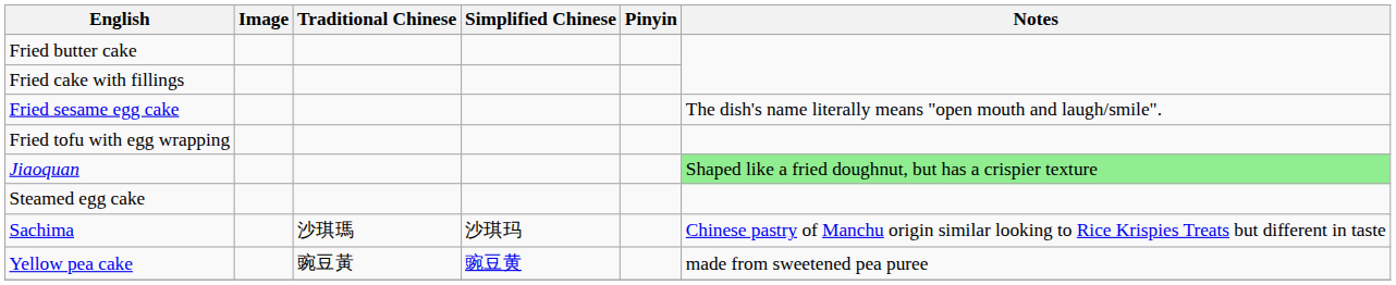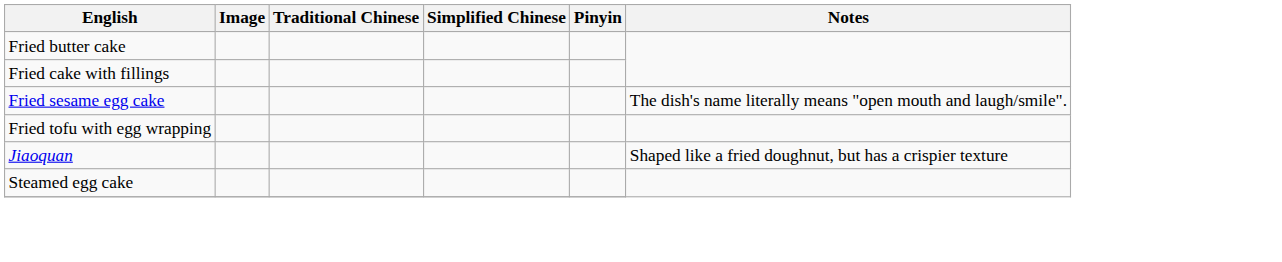 <table class="wikitable">
 <tr>
 <th>English</th>
 <th>Image</th>
 <th>Traditional Chinese</th>
 <th>Simplified Chinese</th>
 <th>Pinyin</th>
 <th>Notes</th>
 </tr>
 <tr>
 <td>Fried butter cake</td>
 <td></td>
 <td></td>
 <td></td>
 <td></td>
 </tr>
 <tr>
 <td>Fried cake with fillings</td>
 <td></td>
 <td></td>
 <td></td>
 <td></td>
 </tr>
 <tr>
 <td><a href='#'>Fried sesame egg cake</a></td>
 <td></td>
 <td></td>
 <td></td>
 <td></td>
 <td>The dish's name literally means "open mouth and laugh/smile".</td>
 </tr>
 <tr>
 <td>Fried tofu with egg wrapping</td>
 <td></td>
 <td></td>
 <td></td>
 <td></td>
 <td></td>
 </tr>
 <tr>
 <td><em><a href='#'>Jiaoquan</a></em></td>
 <td></td>
 <td></td>
 <td></td>
 <td></td>
-<td style="background: lightgreen;">Shaped like a fried doughnut, but has a crispier texture</td>
+<td>Shaped like a fried doughnut, but has a crispier texture</td>
 </tr>
 <tr>
 <td>Steamed egg cake</td>
 <td></td>
 <td></td>
 <td></td>
 <td></td>
 </tr>
 <tr>
-<td><a href='#'>Sachima</a></td>
-<td></td>
-<td>沙琪瑪</td>
-<td>沙琪玛</td>
-<td></td>
-<td><a href='#'>Chinese pastry</a> of <a href='#'>Manchu</a> origin similar looking to <a href='#'>Rice Krispies Treats</a> but different in taste</td>
-</tr>
-<tr>
-<td><a href='#'>Yellow pea cake</a></td>
-<td></td>
-<td>豌豆黃</td>
-<td><a href='#'>豌豆黄</a></td>
-<td></td>
-<td>made from sweetened pea puree</td>
-</tr>
-<tr>
 </tr>
 </table>
